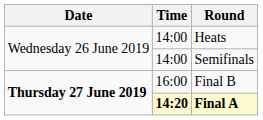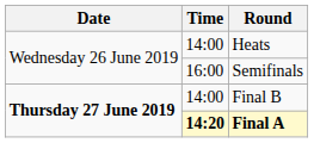 <table class="wikitable">
 <tr>
 <th>Date</th>
 <th>Time</th>
 <th>Round</th>
 </tr>
 <tr>
 <td rowspan=2>Wednesday 26 June 2019</td>
 <td>14:00</td>
 <td>Heats</td>
 </tr>
 <tr>
-<td>14:00</td>
+<td>16:00</td>
 <td>Semifinals</td>
 </tr>
 <tr>
 <td rowspan=2><strong>Thursday 27 June 2019</strong></td>
-<td>16:00</td>
+<td>14:00</td>
 <td>Final B</td>
 </tr>
 <tr>
 <td style=background:lemonchiffon><strong>14:20</strong></td>
 <td style=background:lemonchiffon><strong>Final A</strong></td>
 </tr>
 </table>
